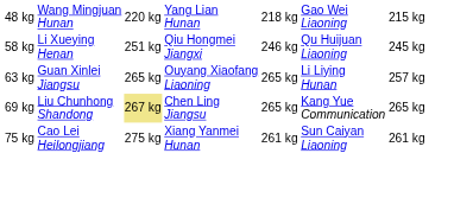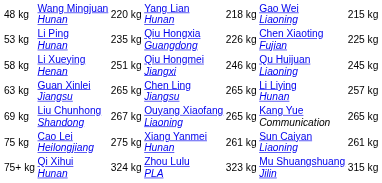 <table>
 <tr>
 <td>48 kg</td>
 <td><a href='#'>Wang Mingjuan</a><br><em><a href='#'>Hunan</a></em></td>
 <td>220 kg</td>
 <td><a href='#'>Yang Lian</a><br><em><a href='#'>Hunan</a></em></td>
 <td>218 kg</td>
 <td><a href='#'>Gao Wei</a><br><em><a href='#'>Liaoning</a></em></td>
 <td>215 kg</td>
+</tr>
+<tr>
+<td>53 kg</td>
+<td><a href='#'>Li Ping</a><br><em><a href='#'>Hunan</a></em></td>
+<td>235 kg</td>
+<td><a href='#'>Qiu Hongxia</a><br><em><a href='#'>Guangdong</a></em></td>
+<td>226 kg</td>
+<td><a href='#'>Chen Xiaoting</a><br><em><a href='#'>Fujian</a></em></td>
+<td>225 kg</td>
 </tr>
 <tr>
 <td>58 kg</td>
 <td><a href='#'>Li Xueying</a><br><em><a href='#'>Henan</a></em></td>
 <td>251 kg</td>
 <td><a href='#'>Qiu Hongmei</a><br><em><a href='#'>Jiangxi</a></em></td>
 <td>246 kg</td>
 <td><a href='#'>Qu Huijuan</a><br><em><a href='#'>Liaoning</a></em></td>
 <td>245 kg</td>
 </tr>
 <tr>
 <td>63 kg</td>
 <td><a href='#'>Guan Xinlei</a><br><em><a href='#'>Jiangsu</a></em></td>
 <td>265 kg</td>
-<td><a href='#'>Ouyang Xiaofang</a><br><em><a href='#'>Liaoning</a></em></td>
+<td><a href='#'>Chen Ling</a><br><em><a href='#'>Jiangsu</a></em></td>
 <td>265 kg</td>
 <td><a href='#'>Li Liying</a><br><em><a href='#'>Hunan</a></em></td>
 <td>257 kg</td>
 </tr>
 <tr>
 <td>69 kg</td>
 <td><a href='#'>Liu Chunhong</a><br><em><a href='#'>Shandong</a></em></td>
-<td style="background: khaki;">267 kg</td>
-<td><a href='#'>Chen Ling</a><br><em><a href='#'>Jiangsu</a></em></td>
+<td>267 kg</td>
+<td><a href='#'>Ouyang Xiaofang</a><br><em><a href='#'>Liaoning</a></em></td>
 <td>265 kg</td>
 <td><a href='#'>Kang Yue</a><br><em>Communication</em></td>
 <td>265 kg</td>
 </tr>
 <tr>
 <td>75 kg</td>
 <td><a href='#'>Cao Lei</a><br><em><a href='#'>Heilongjiang</a></em></td>
 <td>275 kg</td>
 <td><a href='#'>Xiang Yanmei</a><br><em><a href='#'>Hunan</a></em></td>
 <td>261 kg</td>
 <td><a href='#'>Sun Caiyan</a><br><em><a href='#'>Liaoning</a></em></td>
 <td>261 kg</td>
 </tr>
+<tr>
+<td>75+ kg</td>
+<td><a href='#'>Qi Xihui</a><br><em><a href='#'>Hunan</a></em></td>
+<td>324 kg</td>
+<td><a href='#'>Zhou Lulu</a><br><em><a href='#'>PLA</a></em></td>
+<td>323 kg</td>
+<td><a href='#'>Mu Shuangshuang</a><br><em><a href='#'>Jilin</a></em></td>
+<td>315 kg</td>
+</tr>
 </table>
